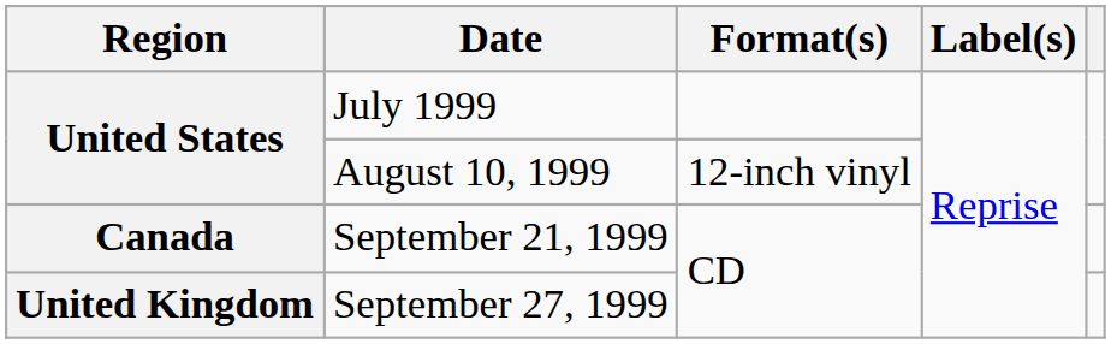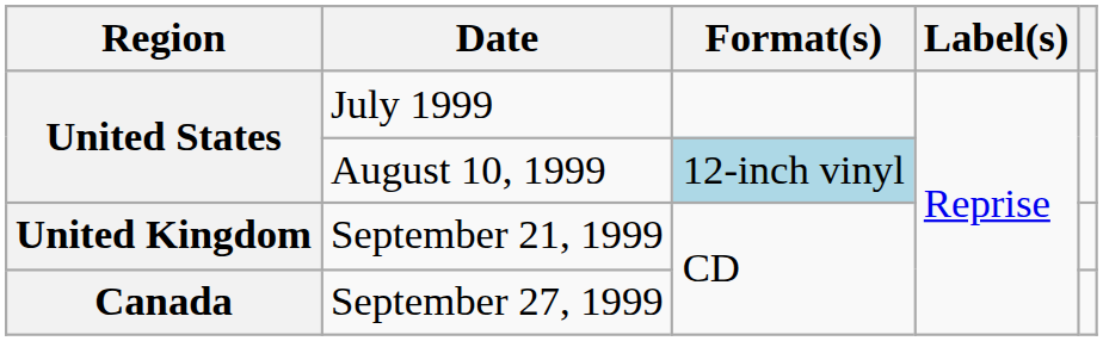 <table class="wikitable plainrowheaders">
 <tr>
 <th scope="col">Region</th>
 <th scope="col">Date</th>
 <th scope="col">Format(s)</th>
 <th scope="col">Label(s)</th>
 <th scope="col"></th>
 </tr>
 <tr>
 <th scope="row" rowspan="2">United States</th>
 <td>July 1999</td>
 <td></td>
 <td rowspan="4"><a href='#'>Reprise</a></td>
 <td rowspan="2"></td>
 </tr>
 <tr>
 <td>August 10, 1999</td>
-<td>12-inch vinyl</td>
+<td style="background: lightblue;">12-inch vinyl</td>
 </tr>
 <tr>
-<th scope="row">Canada</th>
+<th scope="row">United Kingdom</th>
 <td>September 21, 1999</td>
 <td rowspan="2">CD</td>
 <td></td>
 </tr>
 <tr>
-<th scope="row">United Kingdom</th>
+<th scope="row">Canada</th>
 <td>September 27, 1999</td>
 <td></td>
 </tr>
 </table>
